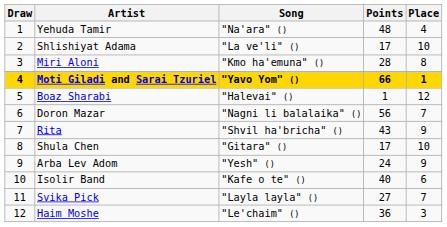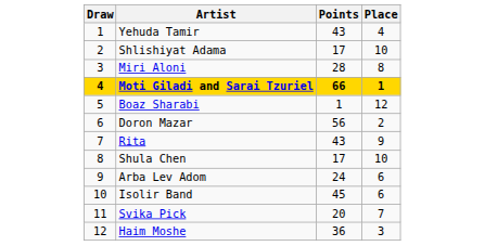 <table class="sortable wikitable" style="margin: 1em auto 1em auto; text-align:center">
 <tr>
 <th>Draw</th>
 <th>Artist</th>
-<th>Song</th>
 <th>Points</th>
 <th>Place</th>
 </tr>
 <tr>
 <td>1</td>
 <td align="left">Yehuda Tamir</td>
-<td align="left">"Na'ara" <small>()</small></td>
-<td>48</td>
+<td>43</td>
 <td>4</td>
 </tr>
 <tr>
 <td>2</td>
 <td align="left">Shlishiyat Adama</td>
-<td align="left">"La ve'li" <small>()</small></td>
 <td>17</td>
 <td>10</td>
 </tr>
 <tr>
 <td>3</td>
 <td align="left"><a href='#'>Miri Aloni</a></td>
-<td align="left">"Kmo ha'emuna" <small>()</small></td>
 <td>28</td>
 <td>8</td>
 </tr>
 <tr style="font-weight:bold; background:gold;">
 <td>4</td>
 <td align="left"><a href='#'>Moti Giladi</a> and <a href='#'>Sarai Tzuriel</a></td>
-<td align="left">"Yavo Yom" <small>()</small></td>
 <td>66</td>
 <td>1</td>
 </tr>
 <tr>
 <td>5</td>
 <td align="left"><a href='#'>Boaz Sharabi</a></td>
-<td align="left">"Halevai" <small>()</small></td>
 <td>1</td>
 <td>12</td>
 </tr>
 <tr>
 <td>6</td>
 <td align="left">Doron Mazar</td>
-<td align="left">"Nagni li balalaika" <small>()</small></td>
 <td>56</td>
-<td>7</td>
+<td>2</td>
 </tr>
 <tr>
 <td>7</td>
 <td align="left"><a href='#'>Rita</a></td>
-<td align="left">"Shvil ha'bricha" <small>()</small></td>
 <td>43</td>
 <td>9</td>
 </tr>
 <tr>
 <td>8</td>
 <td align="left">Shula Chen</td>
-<td align="left">"Gitara" <small>()</small></td>
 <td>17</td>
 <td>10</td>
 </tr>
 <tr>
 <td>9</td>
 <td align="left">Arba Lev Adom</td>
-<td align="left">"Yesh" <small>()</small></td>
 <td>24</td>
-<td>9</td>
+<td>6</td>
 </tr>
 <tr>
 <td>10</td>
 <td align="left">Isolir Band</td>
-<td align="left">"Kafe o te" <small>()</small></td>
-<td>40</td>
+<td>45</td>
 <td>6</td>
 </tr>
 <tr>
 <td>11</td>
 <td align="left"><a href='#'>Svika Pick</a></td>
-<td align="left">"Layla layla" <small>()</small></td>
-<td>27</td>
+<td>20</td>
 <td>7</td>
 </tr>
 <tr>
 <td>12</td>
 <td align="left"><a href='#'>Haim Moshe</a></td>
-<td align="left">"Le'chaim" <small>()</small></td>
 <td>36</td>
 <td>3</td>
 </tr>
 </table>
